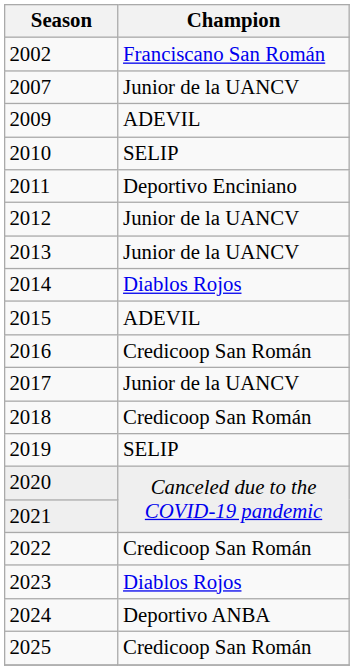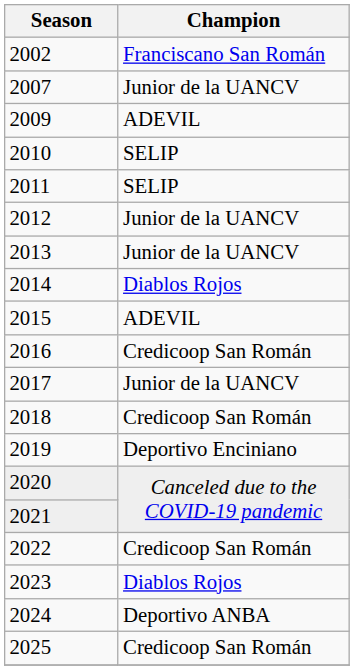 <table class="wikitable sortable">
 <tr>
 <th width=80px>Season</th>
 <th width=170px>Champion</th>
 </tr>
 <tr>
 <td>2002</td>
 <td><a href='#'>Franciscano San Román</a></td>
 </tr>
 <tr>
 <td>2007</td>
 <td>Junior de la UANCV</td>
 </tr>
 <tr>
 <td>2009</td>
 <td>ADEVIL</td>
 </tr>
 <tr>
 <td>2010</td>
 <td>SELIP</td>
 </tr>
 <tr>
 <td>2011</td>
-<td>Deportivo Enciniano</td>
+<td>SELIP</td>
 </tr>
 <tr>
 <td>2012</td>
 <td>Junior de la UANCV</td>
 </tr>
 <tr>
 <td>2013</td>
 <td>Junior de la UANCV</td>
 </tr>
 <tr>
 <td>2014</td>
 <td><a href='#'>Diablos Rojos</a></td>
 </tr>
 <tr>
 <td>2015</td>
 <td>ADEVIL</td>
 </tr>
 <tr>
 <td>2016</td>
 <td>Credicoop San Román</td>
 </tr>
 <tr>
 <td>2017</td>
 <td>Junior de la UANCV</td>
 </tr>
 <tr>
 <td>2018</td>
 <td>Credicoop San Román</td>
 </tr>
 <tr>
 <td>2019</td>
-<td>SELIP</td>
+<td>Deportivo Enciniano</td>
 </tr>
 <tr bgcolor=#efefef>
 <td>2020</td>
 <td rowspan=2 colspan="2" align=center><em>Canceled due to the <a href='#'>COVID-19 pandemic</a></em></td>
 </tr>
 <tr bgcolor=#efefef>
 <td>2021</td>
 </tr>
 <tr>
 <td>2022</td>
 <td>Credicoop San Román</td>
 </tr>
 <tr>
 <td>2023</td>
 <td><a href='#'>Diablos Rojos</a></td>
 </tr>
 <tr>
 <td>2024</td>
 <td>Deportivo ANBA</td>
 </tr>
 <tr>
 <td>2025</td>
 <td>Credicoop San Román</td>
 </tr>
 <tr>
 </tr>
 </table>
